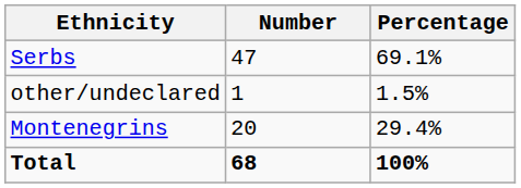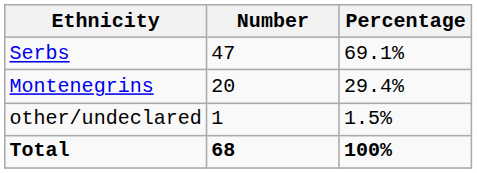 <table class="wikitable">
 <tr>
 <th width="100px">Ethnicity</th>
 <th width="80px">Number</th>
 <th width="80px">Percentage</th>
 </tr>
 <tr>
 <td><a href='#'>Serbs</a></td>
 <td>47</td>
 <td>69.1%</td>
 </tr>
 <tr>
+<td><a href='#'>Montenegrins</a></td>
+<td>20</td>
+<td>29.4%</td>
+</tr>
+<tr>
 <td>other/undeclared</td>
 <td>1</td>
 <td>1.5%</td>
-</tr>
-<tr>
-<td><a href='#'>Montenegrins</a></td>
-<td>20</td>
-<td>29.4%</td>
 </tr>
 <tr>
 <td><strong>Total</strong></td>
 <td><strong>68</strong></td>
 <td><strong>100%</strong></td>
 </tr>
 </table>
